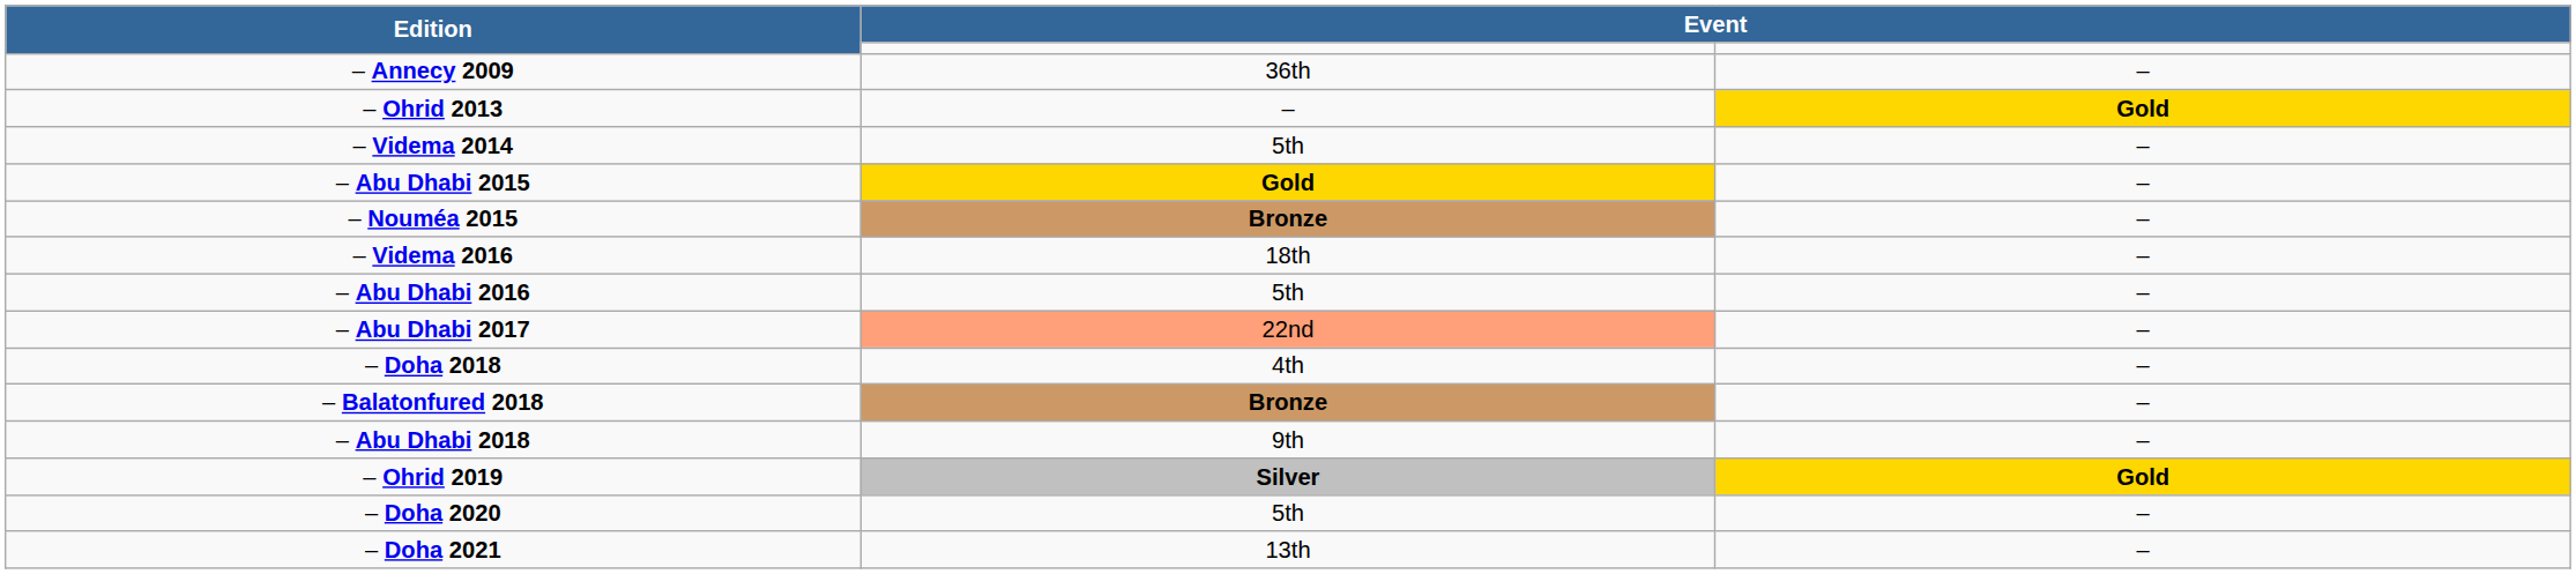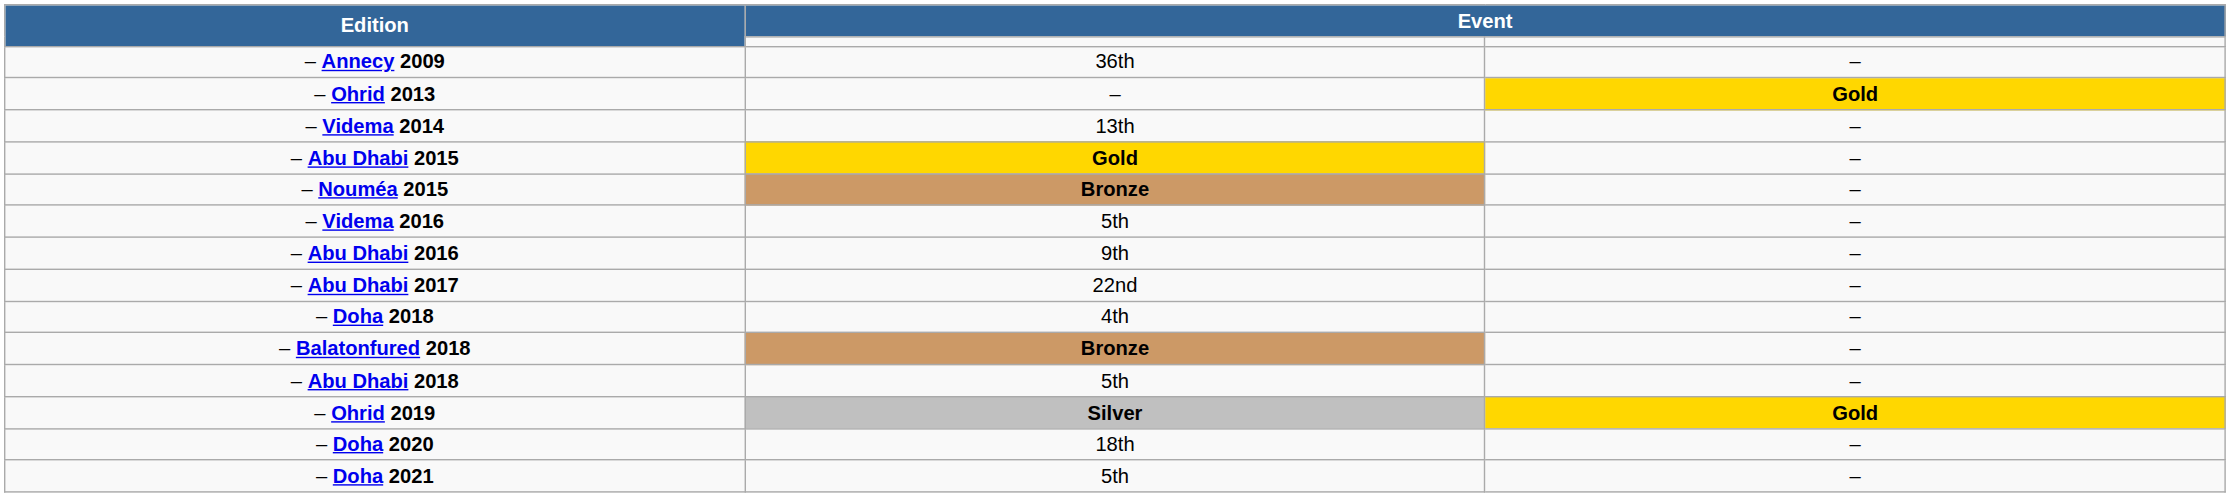 <table class="wikitable centre" style="font-size:90%; text-align:center" width="80%">
 <tr style="background-color:#369">
 <td rowspan="2" width="33%" style="color:white"><strong>Edition</strong></td>
 <td colspan="6" style="color:white"><strong>Event</strong></td>
 </tr>
 <tr>
 <td width="33%"><strong></strong></td>
 <td width="33%"><strong></strong></td>
 </tr>
 <tr>
 <td> – <strong><a href='#'>Annecy</a> 2009</strong></td>
 <td>36th <br> </td>
 <td>–</td>
 </tr>
 <tr>
 <td> – <strong><a href='#'>Ohrid</a> 2013</strong></td>
 <td>–</td>
 <td bgcolor="gold"> <strong>Gold</strong><br> </td>
 </tr>
 <tr>
 <td> – <strong><a href='#'>Videma</a> 2014</strong></td>
-<td>5th <br> </td>
+<td>13th <br> </td>
 <td>–</td>
 </tr>
 <tr>
 <td> – <strong><a href='#'>Abu Dhabi</a> 2015</strong></td>
 <td bgcolor="gold"> <strong>Gold</strong><br> </td>
 <td>–</td>
 </tr>
 <tr>
 <td> – <strong><a href='#'>Nouméa</a> 2015</strong></td>
 <td bgcolor="CC9966"> <strong>Bronze</strong><br> </td>
 <td>–</td>
 </tr>
 <tr>
 <td> – <strong><a href='#'>Videma</a> 2016</strong></td>
-<td>18th <br> </td>
+<td>5th <br> </td>
 <td>–</td>
 </tr>
 <tr>
 <td> – <strong><a href='#'>Abu Dhabi</a> 2016</strong></td>
-<td>5th <br> </td>
+<td>9th <br> </td>
 <td>–</td>
 </tr>
 <tr>
 <td> – <strong><a href='#'>Abu Dhabi</a> 2017</strong></td>
-<td style="background: lightsalmon;">22nd <br> </td>
+<td>22nd <br> </td>
 <td>–</td>
 </tr>
 <tr>
 <td> – <strong><a href='#'>Doha</a> 2018</strong></td>
 <td>4th <br> </td>
 <td>–</td>
 </tr>
 <tr>
 <td> – <strong><a href='#'>Balatonfured</a> 2018</strong></td>
 <td bgcolor="CC9966"> <strong>Bronze</strong><br> </td>
 <td>–</td>
 </tr>
 <tr>
 <td> – <strong><a href='#'>Abu Dhabi</a> 2018</strong></td>
-<td>9th <br> </td>
+<td>5th <br> </td>
 <td>–</td>
 </tr>
 <tr>
 <td> – <strong><a href='#'>Ohrid</a> 2019</strong></td>
 <td bgcolor="silver"> <strong>Silver</strong><br> </td>
 <td bgcolor="gold"> <strong>Gold</strong><br> </td>
 </tr>
 <tr>
 <td> – <strong><a href='#'>Doha</a> 2020</strong></td>
-<td>5th <br> </td>
+<td>18th <br> </td>
 <td>–</td>
 </tr>
 <tr>
 <td> – <strong><a href='#'>Doha</a> 2021</strong></td>
-<td>13th <br> </td>
+<td>5th <br> </td>
 <td>–</td>
 </tr>
 </table>
